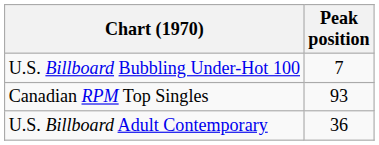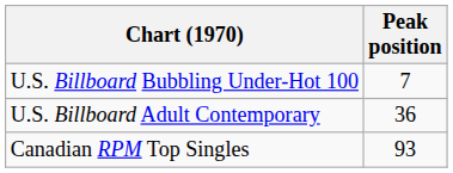 <table class="wikitable">
 <tr>
 <th>Chart (1970)</th>
 <th>Peak<br>position</th>
 </tr>
 <tr>
 <td>U.S. <em><a href='#'>Billboard</a></em> <a href='#'>Bubbling Under-Hot 100</a></td>
 <td style="text-align:center;">7</td>
 </tr>
 <tr>
+<td>U.S. <em>Billboard</em> <a href='#'>Adult Contemporary</a></td>
+<td style="text-align:center;">36</td>
+</tr>
+<tr>
 <td>Canadian <em><a href='#'>RPM</a></em> Top Singles </td>
 <td style="text-align:center;">93</td>
 </tr>
-<tr>
-<td>U.S. <em>Billboard</em> <a href='#'>Adult Contemporary</a></td>
-<td style="text-align:center;">36</td>
-</tr>
 </table>
